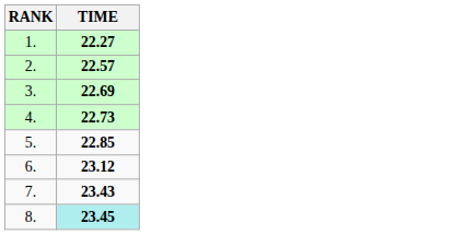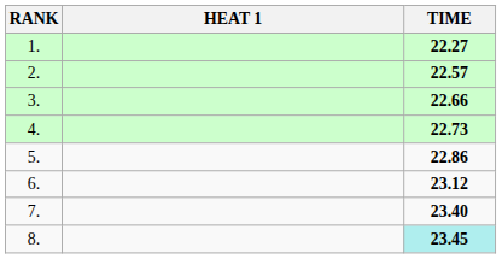 <table class="wikitable" style="border-collapse: collapse; font-size: 90%;">
 <tr>
 <th>RANK</th>
+<th style="width: 20em">HEAT 1</th>
 <th style="width: 5em">TIME</th>
 </tr>
 <tr style="background:#ccffcc;">
 <td align="center">1.</td>
+<td></td>
 <td align="center"><strong>22.27</strong></td>
 </tr>
 <tr style="background:#ccffcc;">
 <td align="center">2.</td>
+<td></td>
 <td align="center"><strong>22.57</strong></td>
 </tr>
 <tr style="background:#ccffcc;">
 <td align="center">3.</td>
-<td align="center"><strong>22.69</strong></td>
+<td></td>
+<td align="center"><strong>22.66</strong></td>
 </tr>
 <tr style="background:#ccffcc;">
 <td align="center">4.</td>
+<td></td>
 <td align="center"><strong>22.73</strong></td>
 </tr>
 <tr>
 <td align="center">5.</td>
-<td align="center"><strong>22.85</strong></td>
+<td></td>
+<td align="center"><strong>22.86</strong></td>
 </tr>
 <tr>
 <td align="center">6.</td>
+<td></td>
 <td align="center"><strong>23.12</strong></td>
 </tr>
 <tr>
 <td align="center">7.</td>
-<td align="center"><strong>23.43</strong></td>
+<td></td>
+<td align="center"><strong>23.40</strong></td>
 </tr>
 <tr>
 <td align="center">8.</td>
+<td></td>
 <td align="center" style="background: paleturquoise;"><strong>23.45</strong></td>
 </tr>
 </table>
